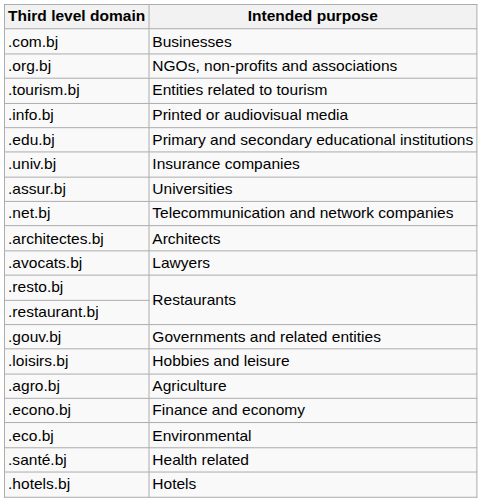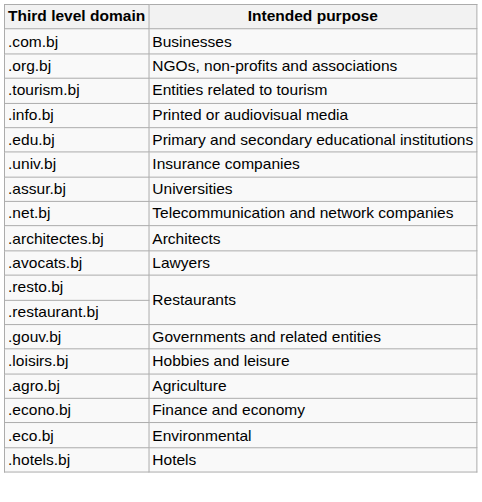 <table class="wikitable">
 <tr>
 <th>Third level domain</th>
 <th>Intended purpose</th>
 </tr>
 <tr>
 <td>.com.bj</td>
 <td>Businesses</td>
 </tr>
 <tr>
 <td>.org.bj</td>
 <td>NGOs, non-profits and associations</td>
 </tr>
 <tr>
 <td>.tourism.bj</td>
 <td>Entities related to tourism</td>
 </tr>
 <tr>
 <td>.info.bj</td>
 <td>Printed or audiovisual media</td>
 </tr>
 <tr>
 <td>.edu.bj</td>
 <td>Primary and secondary educational institutions</td>
 </tr>
 <tr>
 <td>.univ.bj</td>
 <td>Insurance companies</td>
 </tr>
 <tr>
 <td>.assur.bj</td>
 <td>Universities</td>
 </tr>
 <tr>
 <td>.net.bj</td>
 <td>Telecommunication and network companies</td>
 </tr>
 <tr>
 <td>.architectes.bj</td>
 <td>Architects</td>
 </tr>
 <tr>
 <td>.avocats.bj</td>
 <td>Lawyers</td>
 </tr>
 <tr>
 <td>.resto.bj</td>
 <td rowspan="2">Restaurants</td>
 </tr>
 <tr>
 <td>.restaurant.bj</td>
 </tr>
 <tr>
 <td>.gouv.bj</td>
 <td>Governments and related entities</td>
 </tr>
 <tr>
 <td>.loisirs.bj</td>
 <td>Hobbies and leisure</td>
 </tr>
 <tr>
 <td>.agro.bj</td>
 <td>Agriculture</td>
 </tr>
 <tr>
 <td>.econo.bj</td>
 <td>Finance and economy</td>
 </tr>
 <tr>
 <td>.eco.bj</td>
 <td>Environmental</td>
 </tr>
 <tr>
-<td>.santé.bj</td>
-<td>Health related</td>
-</tr>
-<tr>
 <td>.hotels.bj</td>
 <td>Hotels</td>
 </tr>
 </table>
